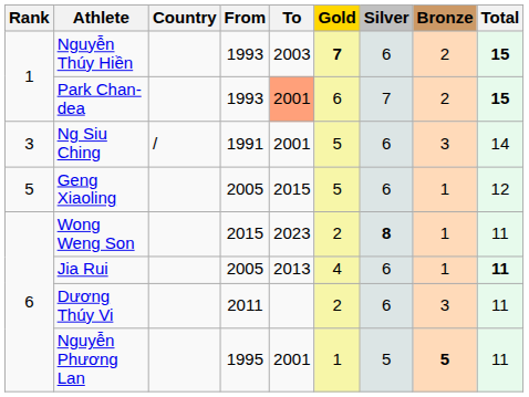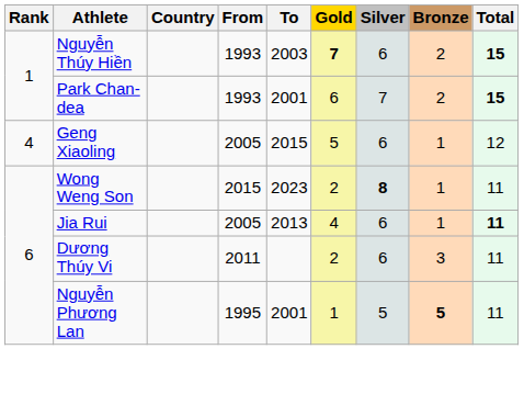 <table class="wikitable plainrowheaders" style="text-align:center;" width="80%">
 <tr style="background-color:#EDEDED;">
 <th class="hintergrundfarbe5" style="width:1em">Rank</th>
 <th class="hintergrundfarbe5">Athlete</th>
 <th class="hintergrundfarbe5">Country</th>
 <th class="hintergrundfarbe5">From</th>
 <th class="hintergrundfarbe5">To</th>
 <th style="background:    gold; width:8%">Gold</th>
 <th style="background:  silver; width:8%">Silver</th>
 <th style="background: #CC9966; width:8%">Bronze</th>
 <th class="hintergrundfarbe5" style="width:8%">Total</th>
 </tr>
 <tr>
 <td rowspan="2">1</td>
 <td style="text-align: left;"><a href='#'>Nguyễn Thúy Hiền</a></td>
 <td style="text-align: left;"></td>
 <td>1993</td>
 <td>2003</td>
 <td bgcolor="#F7F6A8"><strong>7</strong></td>
 <td bgcolor="#DCE5E5">6</td>
 <td bgcolor="#FFDAB9">2</td>
 <td bgcolor="#E7FAEC"><strong>15</strong></td>
 </tr>
 <tr style="text-align: center;">
 <td style="text-align: left;"><a href='#'>Park Chan-dea</a></td>
 <td style="text-align: left;"></td>
 <td>1993</td>
-<td style="background: lightsalmon;">2001</td>
+<td>2001</td>
 <td bgcolor="#F7F6A8">6</td>
 <td bgcolor="#DCE5E5">7</td>
 <td bgcolor="#FFDAB9">2</td>
 <td bgcolor="#E7FAEC"><strong>15</strong></td>
 </tr>
 <tr style="text-align: center;">
-<td>3</td>
-<td style="text-align: left;"><a href='#'>Ng Siu Ching</a></td>
-<td style="text-align: left;"> / </td>
-<td>1991</td>
-<td>2001</td>
-<td bgcolor="#F7F6A8">5</td>
-<td bgcolor="#DCE5E5">6</td>
-<td bgcolor="#FFDAB9">3</td>
-<td bgcolor="#E7FAEC">14</td>
-</tr>
-<tr style="text-align: center;">
-<td>5</td>
+<td>4</td>
 <td style="text-align: left;"><a href='#'>Geng Xiaoling</a></td>
 <td style="text-align: left;"></td>
 <td>2005</td>
 <td>2015</td>
 <td bgcolor="#F7F6A8">5</td>
 <td bgcolor="#DCE5E5">6</td>
 <td bgcolor="#FFDAB9">1</td>
 <td bgcolor="#E7FAEC">12</td>
 </tr>
 <tr style="text-align: center;">
 <td rowspan="4">6</td>
 <td style="text-align: left;"><a href='#'>Wong Weng Son</a></td>
 <td style="text-align: left;"></td>
 <td>2015</td>
 <td>2023</td>
 <td bgcolor="#F7F6A8">2</td>
 <td bgcolor="#DCE5E5"><strong>8</strong></td>
 <td bgcolor="#FFDAB9">1</td>
 <td bgcolor="#E7FAEC">11</td>
 </tr>
 <tr style="text-align: center;">
 <td style="text-align: left;"><a href='#'>Jia Rui</a></td>
 <td style="text-align: left;"></td>
 <td>2005</td>
 <td>2013</td>
 <td bgcolor="#F7F6A8">4</td>
 <td bgcolor="#DCE5E5">6</td>
 <td bgcolor="#FFDAB9">1</td>
 <td bgcolor="#E7FAEC"><strong>11</strong></td>
 </tr>
 <tr style="text-align: center;">
 <td style="text-align: left;"><a href='#'>Dương Thúy Vi</a></td>
 <td style="text-align: left;"></td>
 <td>2011</td>
 <td></td>
 <td bgcolor="#F7F6A8">2</td>
 <td bgcolor="#DCE5E5">6</td>
 <td bgcolor="#FFDAB9">3</td>
 <td bgcolor="#E7FAEC">11</td>
 </tr>
 <tr style="text-align: center;">
 <td style="text-align: left;"><a href='#'>Nguyễn Phương Lan</a></td>
 <td style="text-align: left;"></td>
 <td>1995</td>
 <td>2001</td>
 <td bgcolor="#F7F6A8">1</td>
 <td bgcolor="#DCE5E5">5</td>
 <td bgcolor="#FFDAB9"><strong>5</strong></td>
 <td bgcolor="#E7FAEC">11</td>
 </tr>
 </table>
